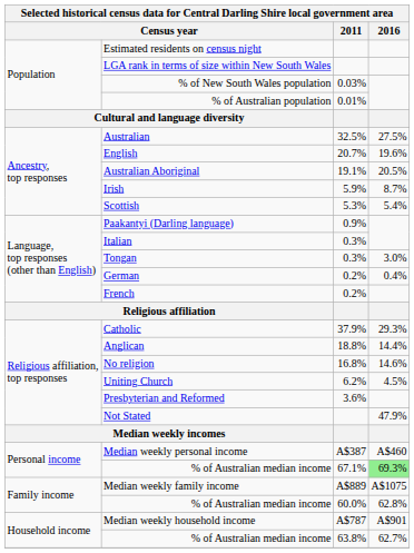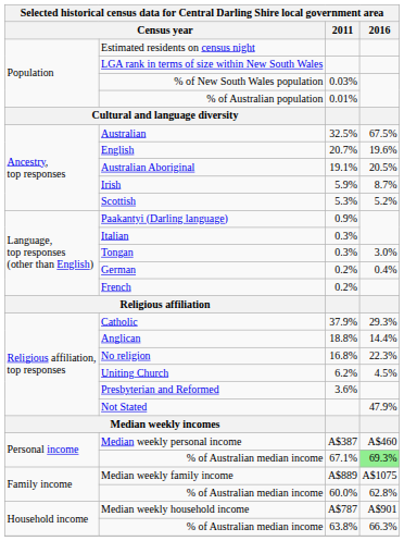 <table class="wikitable">
 <tr>
 <th colspan=7>Selected historical census data for Central Darling Shire local government area</th>
 </tr>
 <tr>
 <th colspan=3>Census year</th>
 <th>2011</th>
 <th>2016</th>
 </tr>
 <tr>
 <td rowspan=4 colspan="2">Population</td>
 <td>Estimated residents on <a href='#'>census night</a></td>
 <td align="right"></td>
 <td align="right"> </td>
 </tr>
 <tr>
 <td align="right"><a href='#'>LGA rank in terms of size within New South Wales</a></td>
 <td align="right"></td>
 <td align="right"> </td>
 </tr>
 <tr>
 <td align="right">% of New South Wales population</td>
 <td align="right">0.03%</td>
 </tr>
 <tr>
 <td align="right">% of Australian population</td>
 <td align="right">0.01%</td>
 </tr>
 <tr>
 <th colspan=3>Cultural and language diversity</th>
 <th></th>
 <th></th>
 </tr>
 <tr>
 <td rowspan=5 colspan=2><a href='#'>Ancestry</a>,<br>top responses</td>
 <td><a href='#'>Australian</a></td>
 <td align="right">32.5%</td>
-<td align="right"> 27.5%</td>
+<td align="right"> 67.5%</td>
 </tr>
 <tr>
 <td><a href='#'>English</a></td>
 <td align="right">20.7%</td>
 <td align="right"> 19.6%</td>
 </tr>
 <tr>
 <td><a href='#'>Australian Aboriginal</a></td>
 <td align="right">19.1%</td>
 <td align="right"> 20.5%</td>
 </tr>
 <tr>
 <td><a href='#'>Irish</a></td>
 <td align="right">5.9%</td>
 <td align="right"> 8.7%</td>
 </tr>
 <tr>
 <td><a href='#'>Scottish</a></td>
 <td align="right">5.3%</td>
-<td align="right"> 5.4%</td>
+<td align="right"> 5.2%</td>
 </tr>
 <tr>
 <td rowspan=5 colspan=2>Language,<br>top responses<br>(other than <a href='#'>English</a>)</td>
 <td><a href='#'>Paakantyi (Darling language)</a></td>
 <td align="right">0.9%</td>
 </tr>
 <tr>
 <td><a href='#'>Italian</a></td>
 <td align="right">0.3%</td>
 </tr>
 <tr>
 <td><a href='#'>Tongan</a></td>
 <td align="right">0.3%</td>
 <td align="right"> 3.0%</td>
 </tr>
 <tr>
 <td><a href='#'>German</a></td>
 <td align="right">0.2%</td>
 <td align="right"> 0.4%</td>
 </tr>
 <tr>
 <td><a href='#'>French</a></td>
 <td align="right">0.2%</td>
 </tr>
 <tr>
 <th colspan=3>Religious affiliation</th>
 <th></th>
 <th></th>
 </tr>
 <tr>
 <td rowspan=6 colspan=2><a href='#'>Religious</a> affiliation,<br>top responses</td>
 <td><a href='#'>Catholic</a></td>
 <td align="right">37.9%</td>
 <td align="right"> 29.3%</td>
 </tr>
 <tr>
 <td><a href='#'>Anglican</a></td>
 <td align="right">18.8%</td>
 <td align="right"> 14.4%</td>
 </tr>
 <tr>
 <td><a href='#'>No religion</a></td>
 <td align="right">16.8%</td>
-<td align="right"> 14.6%</td>
+<td align="right"> 22.3%</td>
 </tr>
 <tr>
 <td><a href='#'>Uniting Church</a></td>
 <td align="right">6.2%</td>
 <td align="right"> 4.5%</td>
 </tr>
 <tr>
 <td><a href='#'>Presbyterian and Reformed</a></td>
 <td align="right">3.6%</td>
 </tr>
 <tr>
 <td><a href='#'>Not Stated</a></td>
 <td align="right"></td>
 <td align="right">47.9%</td>
 </tr>
 <tr>
 <th colspan=3>Median weekly incomes</th>
 <th></th>
 <th></th>
 </tr>
 <tr>
 <td rowspan=2 colspan=2>Personal <a href='#'>income</a></td>
 <td><a href='#'>Median</a> weekly personal income</td>
 <td align="right">A$387</td>
 <td align="right">A$460</td>
 </tr>
 <tr>
 <td align="right">% of Australian median income</td>
 <td align="right">67.1%</td>
 <td align="right" style="background: lightgreen;"> 69.3%</td>
 </tr>
 <tr>
 <td rowspan=2 colspan=2>Family income</td>
 <td>Median weekly family income</td>
 <td align="right">A$889</td>
 <td align="right">A$1075</td>
 </tr>
 <tr>
 <td align="right">% of Australian median income</td>
 <td align="right">60.0%</td>
 <td align="right"> 62.8%</td>
 </tr>
 <tr>
 <td rowspan=2 colspan=2>Household income</td>
 <td>Median weekly household income</td>
 <td align="right">A$787</td>
 <td align="right">A$901</td>
 </tr>
 <tr>
 <td align="right">% of Australian median income</td>
 <td align="right">63.8%</td>
-<td align="right"> 62.7%</td>
+<td align="right"> 66.3%</td>
 </tr>
 <tr>
 </tr>
 </table>
